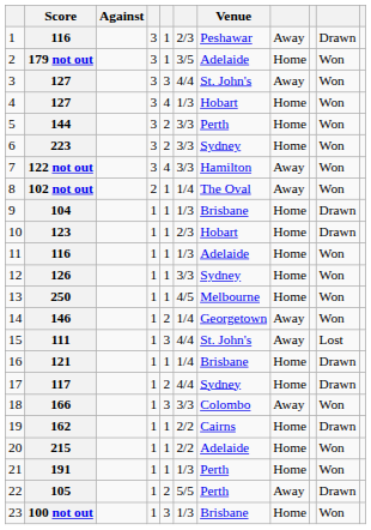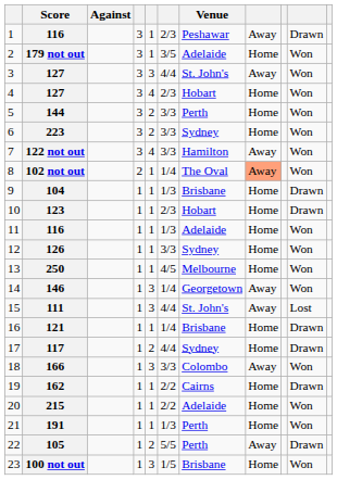 <table class="wikitable sortable">
 <tr>
 <th></th>
 <th>Score</th>
 <th>Against</th>
 <th><a href='#'></a></th>
 <th><a href='#'></a></th>
 <th></th>
 <th>Venue</th>
 <th></th>
 <th></th>
 <th></th>
 <th class="unsortable" scope="col"></th>
 </tr>
 <tr>
 <td>1</td>
 <th scope="row"> 116</th>
 <td></td>
 <td>3</td>
 <td>1</td>
 <td>2/3</td>
 <td><a href='#'>Peshawar</a></td>
 <td>Away</td>
 <td></td>
 <td>Drawn</td>
 <td></td>
 </tr>
 <tr>
 <td>2</td>
 <th scope="row"> 179 <a href='#'>not out</a></th>
 <td></td>
 <td>3</td>
 <td>1</td>
 <td>3/5</td>
 <td><a href='#'>Adelaide</a></td>
 <td>Home</td>
 <td></td>
 <td>Won</td>
 <td></td>
 </tr>
 <tr>
 <td>3</td>
 <th scope="row"> 127</th>
 <td></td>
 <td>3</td>
 <td>3</td>
 <td>4/4</td>
 <td><a href='#'>St. John's</a></td>
 <td>Away</td>
 <td></td>
 <td>Won</td>
 <td></td>
 </tr>
 <tr>
 <td>4</td>
 <th scope="row"> 127</th>
 <td></td>
 <td>3</td>
 <td>4</td>
-<td>1/3</td>
+<td>2/3</td>
 <td><a href='#'>Hobart</a></td>
 <td>Home</td>
 <td></td>
 <td>Won</td>
 <td></td>
 </tr>
 <tr>
 <td>5</td>
 <th scope="row"> 144</th>
 <td></td>
 <td>3</td>
 <td>2</td>
 <td>3/3</td>
 <td><a href='#'>Perth</a></td>
 <td>Home</td>
 <td></td>
 <td>Won</td>
 <td></td>
 </tr>
 <tr>
 <td>6</td>
 <th scope="row"> 223</th>
 <td></td>
 <td>3</td>
 <td>2</td>
 <td>3/3</td>
 <td><a href='#'>Sydney</a></td>
 <td>Home</td>
 <td></td>
 <td>Won</td>
 <td></td>
 </tr>
 <tr>
 <td>7</td>
 <th scope="row"> 122 <a href='#'>not out</a></th>
 <td></td>
 <td>3</td>
 <td>4</td>
 <td>3/3</td>
 <td><a href='#'>Hamilton</a></td>
 <td>Away</td>
 <td></td>
 <td>Won</td>
 <td></td>
 </tr>
 <tr>
 <td>8</td>
 <th scope="row"> 102 <a href='#'>not out</a></th>
 <td></td>
 <td>2</td>
 <td>1</td>
 <td>1/4</td>
 <td><a href='#'>The Oval</a></td>
-<td>Away</td>
+<td style="background: lightsalmon;">Away</td>
 <td></td>
 <td>Won</td>
 <td></td>
 </tr>
 <tr>
 <td>9</td>
 <th scope="row"> 104</th>
 <td></td>
 <td>1</td>
 <td>1</td>
 <td>1/3</td>
 <td><a href='#'>Brisbane</a></td>
 <td>Home</td>
 <td></td>
 <td>Drawn</td>
 <td></td>
 </tr>
 <tr>
 <td>10</td>
 <th scope="row"> 123</th>
 <td></td>
 <td>1</td>
 <td>1</td>
 <td>2/3</td>
 <td><a href='#'>Hobart</a></td>
 <td>Home</td>
 <td></td>
 <td>Drawn</td>
 <td></td>
 </tr>
 <tr>
 <td>11</td>
 <th scope="row"> 116</th>
 <td></td>
 <td>1</td>
 <td>1</td>
 <td>1/3</td>
 <td><a href='#'>Adelaide</a></td>
 <td>Home</td>
 <td></td>
 <td>Won</td>
 <td></td>
 </tr>
 <tr>
 <td>12</td>
 <th scope="row"> 126</th>
 <td></td>
 <td>1</td>
 <td>1</td>
 <td>3/3</td>
 <td><a href='#'>Sydney</a></td>
 <td>Home</td>
 <td></td>
 <td>Won</td>
 <td></td>
 </tr>
 <tr>
 <td>13</td>
 <th scope="row"> 250</th>
 <td></td>
 <td>1</td>
 <td>1</td>
 <td>4/5</td>
 <td><a href='#'>Melbourne</a></td>
 <td>Home</td>
 <td></td>
 <td>Won</td>
 <td></td>
 </tr>
 <tr>
 <td>14</td>
 <th scope="row"> 146</th>
 <td></td>
 <td>1</td>
-<td>2</td>
+<td>3</td>
 <td>1/4</td>
 <td><a href='#'>Georgetown</a></td>
 <td>Away</td>
 <td></td>
 <td>Won</td>
 <td></td>
 </tr>
 <tr>
 <td>15</td>
 <th scope="row"> 111</th>
 <td></td>
 <td>1</td>
 <td>3</td>
 <td>4/4</td>
 <td><a href='#'>St. John's</a></td>
 <td>Away</td>
 <td></td>
 <td>Lost</td>
 <td></td>
 </tr>
 <tr>
 <td>16</td>
 <th scope="row"> 121</th>
 <td></td>
 <td>1</td>
 <td>1</td>
 <td>1/4</td>
 <td><a href='#'>Brisbane</a></td>
 <td>Home</td>
 <td></td>
 <td>Drawn</td>
 <td></td>
 </tr>
 <tr>
 <td>17</td>
 <th scope="row"> 117</th>
 <td></td>
 <td>1</td>
 <td>2</td>
 <td>4/4</td>
 <td><a href='#'>Sydney</a></td>
 <td>Home</td>
 <td></td>
 <td>Drawn</td>
 <td></td>
 </tr>
 <tr>
 <td>18</td>
 <th scope="row"> 166</th>
 <td></td>
 <td>1</td>
 <td>3</td>
 <td>3/3</td>
 <td><a href='#'>Colombo</a></td>
 <td>Away</td>
 <td></td>
 <td>Won</td>
 <td></td>
 </tr>
 <tr>
 <td>19</td>
 <th scope="row"> 162</th>
 <td></td>
 <td>1</td>
 <td>1</td>
 <td>2/2</td>
 <td><a href='#'>Cairns</a></td>
 <td>Home</td>
 <td></td>
 <td>Drawn</td>
 <td></td>
 </tr>
 <tr>
 <td>20</td>
 <th scope="row"> 215</th>
 <td></td>
 <td>1</td>
 <td>1</td>
 <td>2/2</td>
 <td><a href='#'>Adelaide</a></td>
 <td>Home</td>
 <td></td>
 <td>Won</td>
 <td></td>
 </tr>
 <tr>
 <td>21</td>
 <th scope="row"> 191</th>
 <td></td>
 <td>1</td>
 <td>1</td>
 <td>1/3</td>
 <td><a href='#'>Perth</a></td>
 <td>Home</td>
 <td></td>
 <td>Won</td>
 <td></td>
 </tr>
 <tr>
 <td>22</td>
 <th scope="row"> 105</th>
 <td></td>
 <td>1</td>
 <td>2</td>
 <td>5/5</td>
 <td><a href='#'>Perth</a></td>
 <td>Away</td>
 <td></td>
 <td>Drawn</td>
 <td></td>
 </tr>
 <tr>
 <td>23</td>
 <th scope="row"> 100 <a href='#'>not out</a></th>
 <td></td>
 <td>1</td>
 <td>3</td>
-<td>1/3</td>
+<td>1/5</td>
 <td><a href='#'>Brisbane</a></td>
 <td>Home</td>
 <td></td>
 <td>Won</td>
 <td></td>
 </tr>
 </table>
